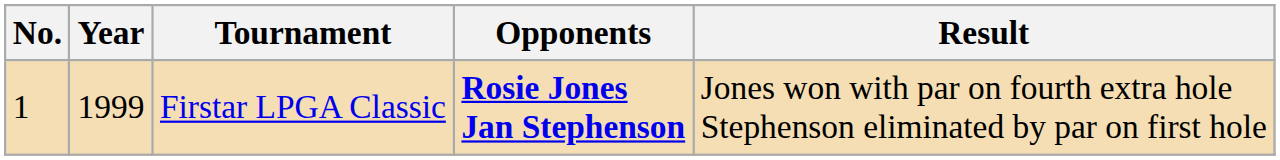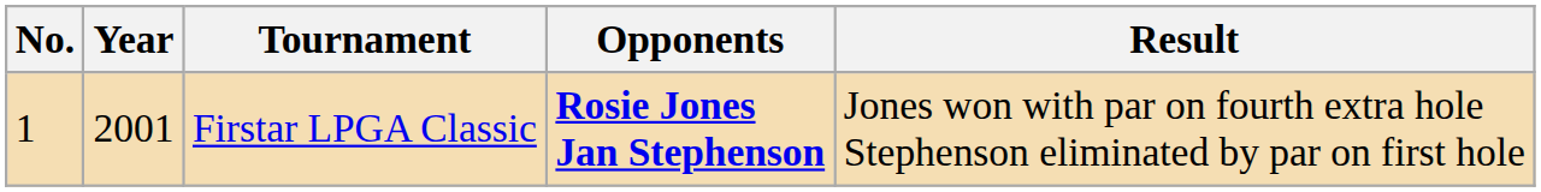 <table class="wikitable" style="font-size:95%;">
 <tr>
 <th>No.</th>
 <th>Year</th>
 <th>Tournament</th>
 <th>Opponents</th>
 <th>Result</th>
 </tr>
 <tr style="background:#F5DEB3;">
 <td>1</td>
-<td>1999</td>
+<td>2001</td>
 <td><a href='#'>Firstar LPGA Classic</a></td>
 <td><strong> <a href='#'>Rosie Jones</a><br> <a href='#'>Jan Stephenson</a></strong></td>
 <td>Jones won with par on fourth extra hole<br>Stephenson eliminated by par on first hole</td>
 </tr>
 </table>
